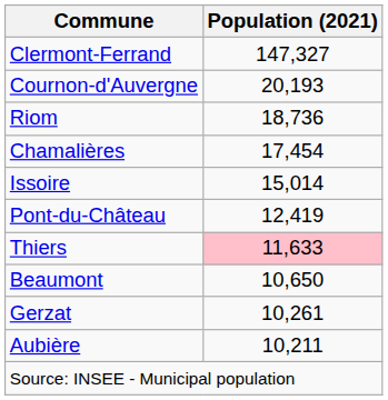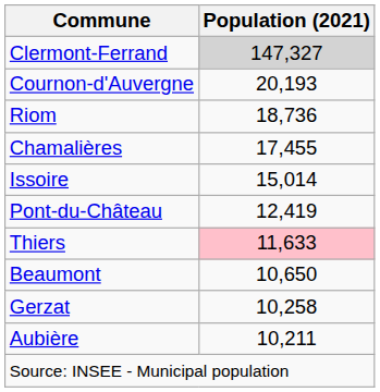 <table class=wikitable>
 <tr>
 <th scope="col">Commune</th>
 <th scope="col">Population (2021)</th>
 </tr>
 <tr>
 <td><a href='#'>Clermont-Ferrand</a></td>
-<td style="text-align: center;">147,327</td>
+<td style="background: lightgrey; text-align: center;">147,327</td>
 </tr>
 <tr>
 <td><a href='#'>Cournon-d'Auvergne</a></td>
 <td style="text-align: center;">20,193</td>
 </tr>
 <tr>
 <td><a href='#'>Riom</a></td>
 <td style="text-align: center;">18,736</td>
 </tr>
 <tr>
 <td><a href='#'>Chamalières</a></td>
-<td style="text-align: center;">17,454</td>
+<td style="text-align: center;">17,455</td>
 </tr>
 <tr>
 <td><a href='#'>Issoire</a></td>
 <td style="text-align: center;">15,014</td>
 </tr>
 <tr>
 <td><a href='#'>Pont-du-Château</a></td>
 <td style="text-align: center;">12,419</td>
 </tr>
 <tr>
 <td><a href='#'>Thiers</a></td>
 <td style="background: pink; text-align: center;">11,633</td>
 </tr>
 <tr>
 <td><a href='#'>Beaumont</a></td>
 <td style="text-align: center;">10,650</td>
 </tr>
 <tr>
 <td><a href='#'>Gerzat</a></td>
-<td style="text-align: center;">10,261</td>
+<td style="text-align: center;">10,258</td>
 </tr>
 <tr>
 <td><a href='#'>Aubière</a></td>
 <td style="text-align: center;">10,211</td>
 </tr>
 <tr>
 <td colspan="2"><small>Source: INSEE - Municipal population</small></td>
 </tr>
 </table>
